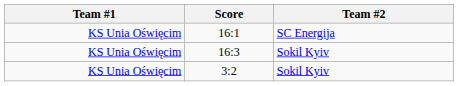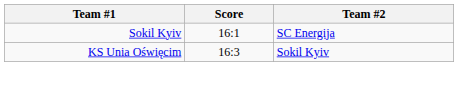 <table class="wikitable" style="text-align: center;">
 <tr>
 <th width=22%>Team #1</th>
 <th width=11%>Score</th>
 <th width=22%>Team #2</th>
 </tr>
 <tr>
-<td style="text-align: right;"><a href='#'>KS Unia Oświęcim</a> </td>
+<td style="text-align: right;"><a href='#'>Sokil Kyiv</a> </td>
 <td>16:1</td>
 <td style="text-align: left;"> <a href='#'>SC Energija</a></td>
 </tr>
 <tr>
 <td style="text-align: right;"><a href='#'>KS Unia Oświęcim</a> </td>
 <td>16:3</td>
 <td style="text-align: left;"> <a href='#'>Sokil Kyiv</a></td>
 </tr>
-<tr>
-<td style="text-align: right;"><a href='#'>KS Unia Oświęcim</a> </td>
-<td>3:2</td>
-<td style="text-align: left;"> <a href='#'>Sokil Kyiv</a></td>
-</tr>
 </table>
